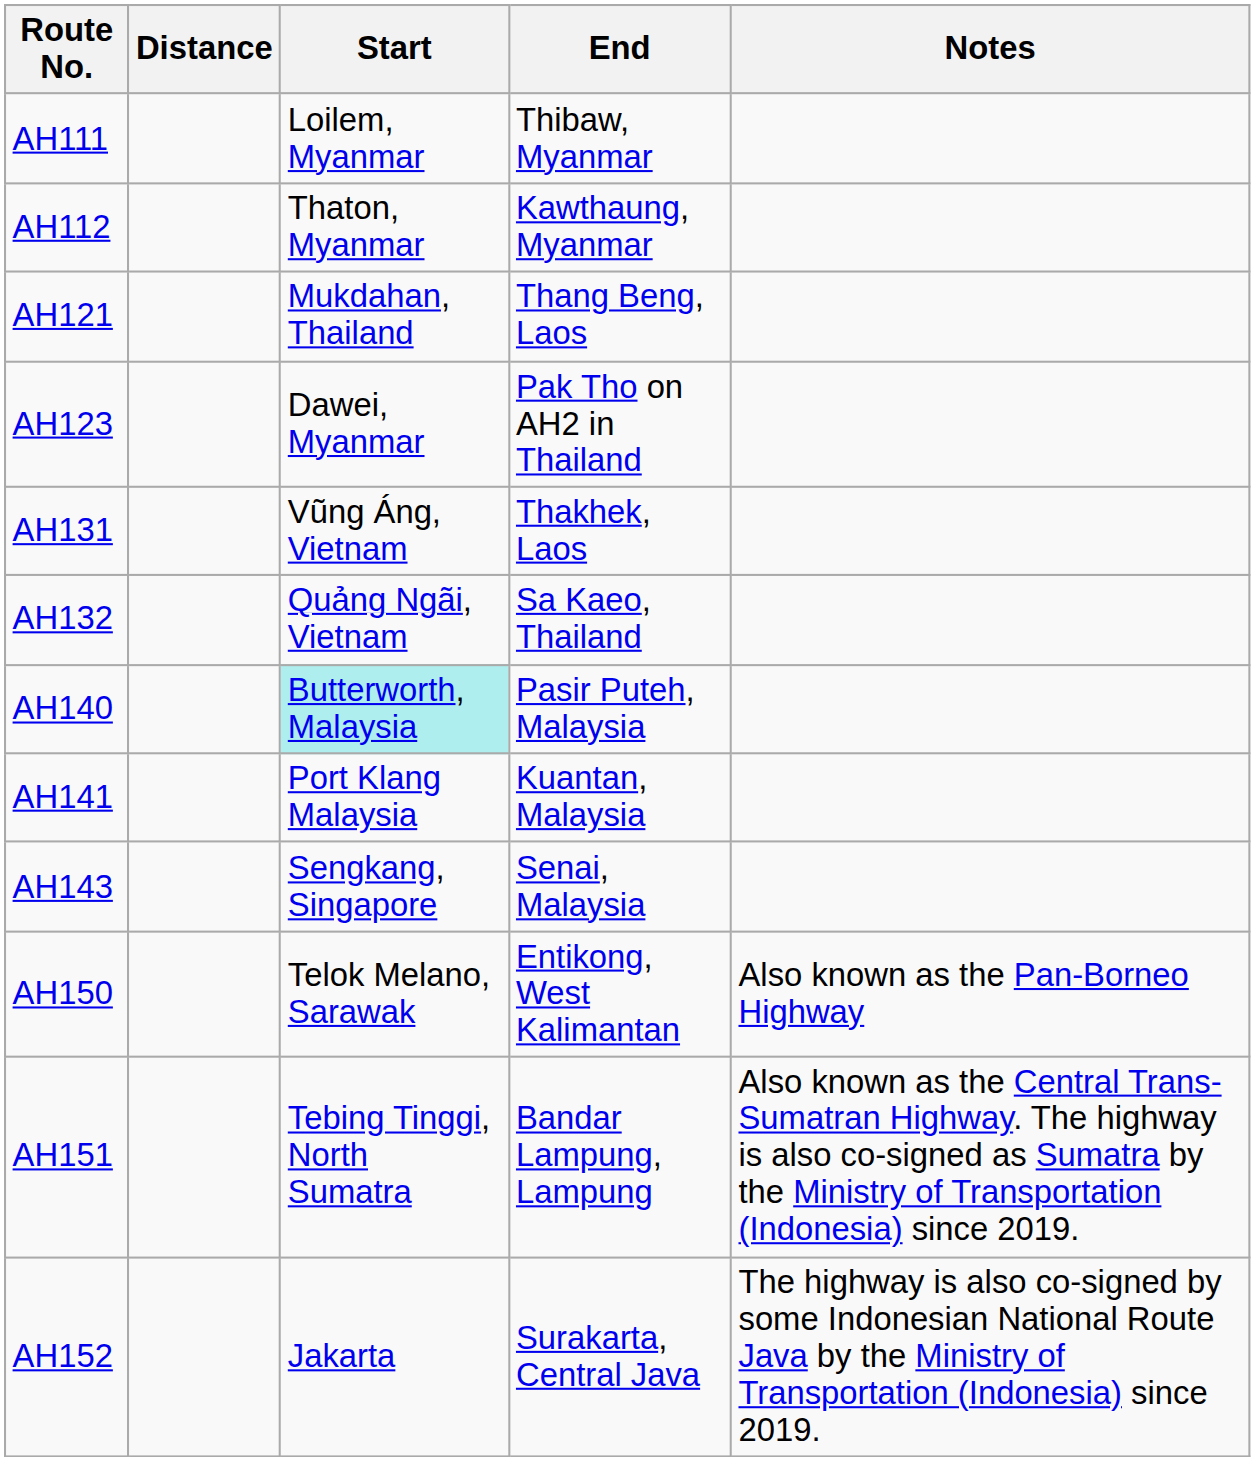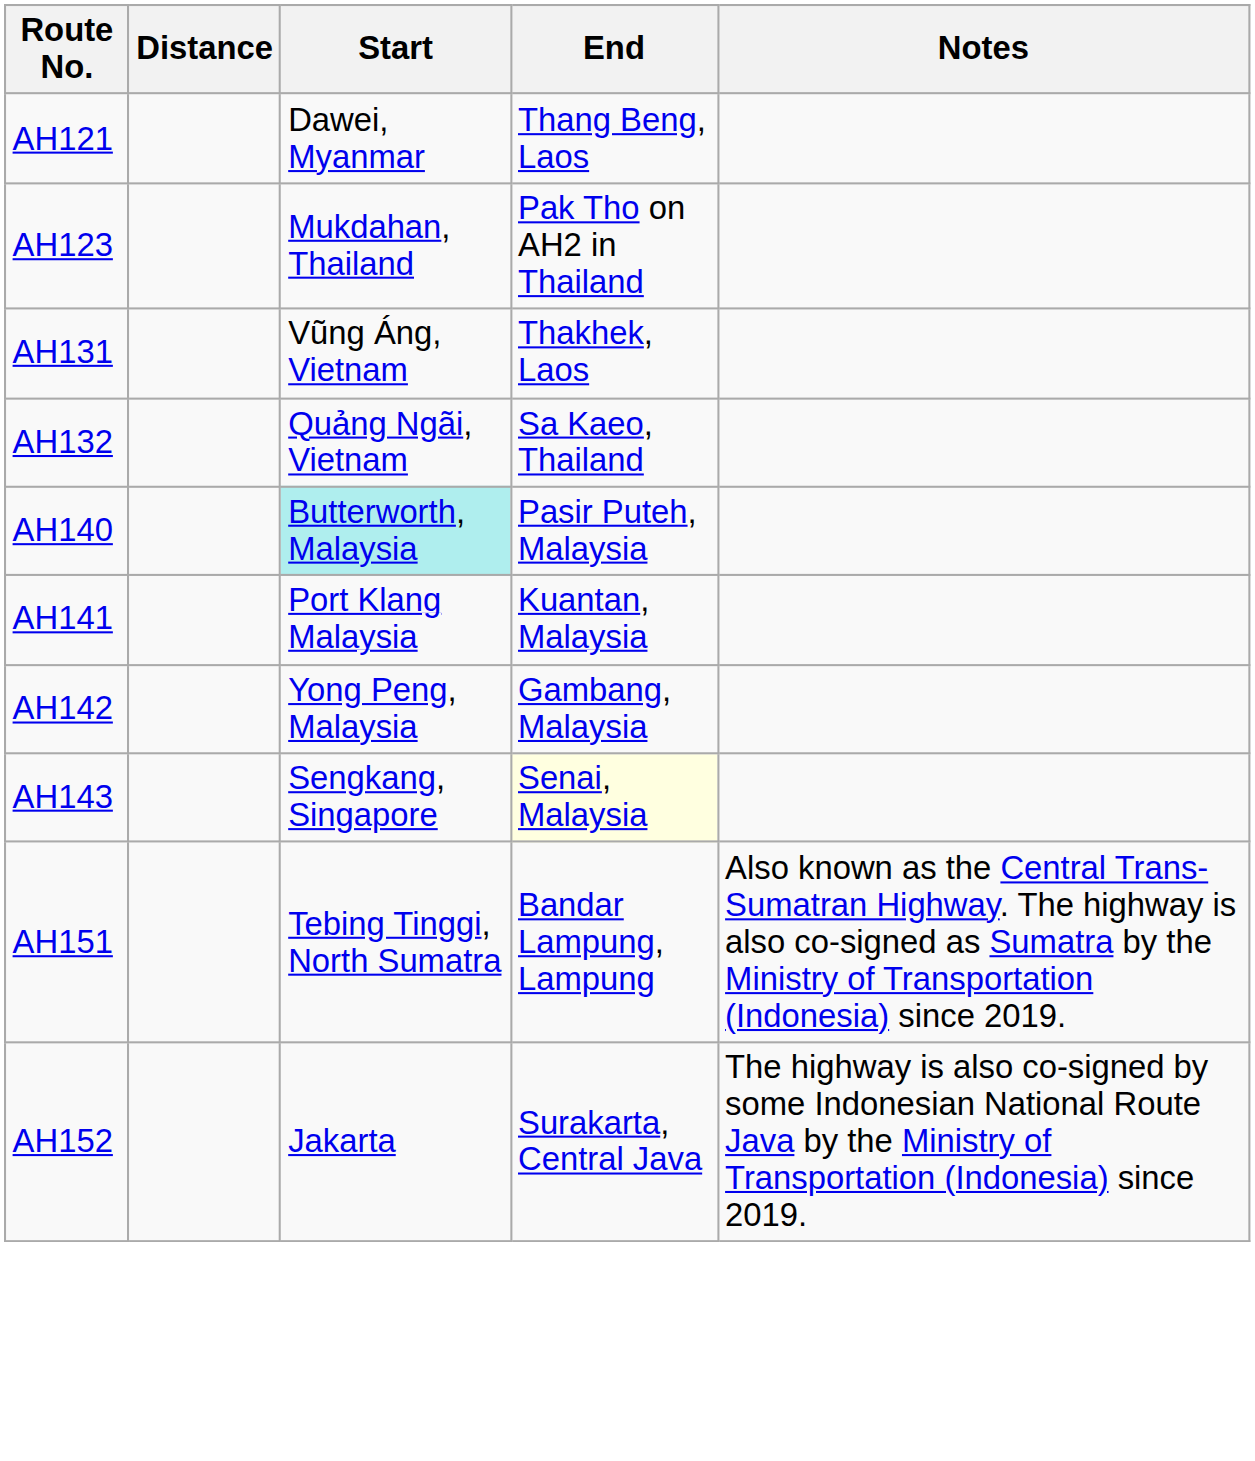 <table class="wikitable sortable mw-collapsible">
 <tr>
 <th>Route No.</th>
 <th>Distance</th>
 <th>Start</th>
 <th>End</th>
 <th>Notes</th>
 </tr>
 <tr>
-<td><a href='#'>AH111</a></td>
-<td></td>
-<td>Loilem, <a href='#'>Myanmar</a></td>
-<td>Thibaw, <a href='#'>Myanmar</a></td>
-<td></td>
-</tr>
-<tr>
-<td><a href='#'>AH112</a></td>
-<td></td>
-<td>Thaton, <a href='#'>Myanmar</a></td>
-<td><a href='#'>Kawthaung</a>, <a href='#'>Myanmar</a></td>
-<td></td>
-</tr>
-<tr>
 <td><a href='#'>AH121</a></td>
 <td></td>
-<td><a href='#'>Mukdahan</a>, <a href='#'>Thailand</a></td>
+<td>Dawei, <a href='#'>Myanmar</a></td>
 <td><a href='#'>Thang Beng</a>, <a href='#'>Laos</a></td>
 <td></td>
 </tr>
 <tr>
 <td><a href='#'>AH123</a></td>
 <td></td>
-<td>Dawei, <a href='#'>Myanmar</a></td>
+<td><a href='#'>Mukdahan</a>, <a href='#'>Thailand</a></td>
 <td><a href='#'>Pak Tho</a> on AH2 in <a href='#'>Thailand</a></td>
 <td></td>
 </tr>
 <tr>
 <td><a href='#'>AH131</a></td>
 <td></td>
 <td>Vũng Áng, <a href='#'>Vietnam</a></td>
 <td><a href='#'>Thakhek</a>, <a href='#'>Laos</a></td>
 <td></td>
 </tr>
 <tr>
 <td><a href='#'>AH132</a></td>
 <td></td>
 <td><a href='#'>Quảng Ngãi</a>, <a href='#'>Vietnam</a></td>
 <td><a href='#'>Sa Kaeo</a>, <a href='#'>Thailand</a></td>
 <td></td>
 </tr>
 <tr>
 <td><a href='#'>AH140</a></td>
 <td></td>
 <td style="background: paleturquoise;"><a href='#'>Butterworth</a>, <a href='#'>Malaysia</a></td>
 <td><a href='#'>Pasir Puteh</a>, <a href='#'>Malaysia</a></td>
 <td></td>
 </tr>
 <tr>
 <td><a href='#'>AH141</a></td>
 <td></td>
 <td><a href='#'>Port Klang</a> <a href='#'>Malaysia</a></td>
 <td><a href='#'>Kuantan</a>, <a href='#'>Malaysia</a></td>
 <td></td>
 </tr>
 <tr>
+<td><a href='#'>AH142</a></td>
+<td></td>
+<td><a href='#'>Yong Peng</a>, <a href='#'>Malaysia</a></td>
+<td><a href='#'>Gambang</a>, <a href='#'>Malaysia</a></td>
+<td></td>
+</tr>
+<tr>
 <td><a href='#'>AH143</a></td>
 <td></td>
 <td><a href='#'>Sengkang</a>, <a href='#'>Singapore</a></td>
-<td><a href='#'>Senai</a>, <a href='#'>Malaysia</a></td>
+<td style="background: lightyellow;"><a href='#'>Senai</a>, <a href='#'>Malaysia</a></td>
 <td></td>
-</tr>
-<tr>
-<td><a href='#'>AH150</a></td>
-<td></td>
-<td>Telok Melano, <a href='#'>Sarawak</a></td>
-<td><a href='#'>Entikong</a>, <a href='#'>West Kalimantan</a></td>
-<td>Also known as the <a href='#'>Pan-Borneo Highway</a></td>
 </tr>
 <tr>
 <td><a href='#'>AH151</a></td>
 <td></td>
 <td><a href='#'>Tebing Tinggi</a>, <a href='#'>North Sumatra</a></td>
 <td><a href='#'>Bandar Lampung</a>, <a href='#'>Lampung</a></td>
 <td>Also known as the <a href='#'>Central Trans-Sumatran Highway</a>. The highway is also co-signed as  <a href='#'>Sumatra</a> by the <a href='#'>Ministry of Transportation (Indonesia)</a> since 2019.</td>
 </tr>
 <tr>
 <td><a href='#'>AH152</a></td>
 <td></td>
 <td><a href='#'>Jakarta</a></td>
 <td><a href='#'>Surakarta</a>, <a href='#'>Central Java</a></td>
 <td>The highway is also co-signed by some Indonesian National Route      <a href='#'>Java</a> by the <a href='#'>Ministry of Transportation (Indonesia)</a> since 2019.</td>
 </tr>
 </table>
